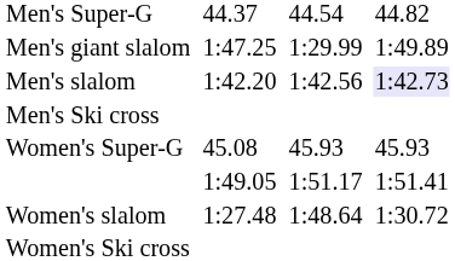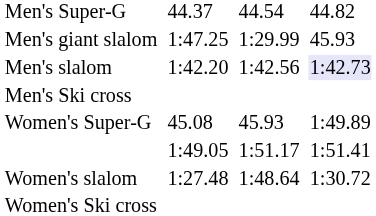 <table>
 <tr>
 <td>Men's Super-G</td>
 <td></td>
 <td>44.37</td>
 <td></td>
 <td>44.54</td>
 <td></td>
 <td>44.82</td>
 </tr>
 <tr>
 <td>Men's giant slalom</td>
 <td></td>
 <td>1:47.25</td>
 <td></td>
 <td>1:29.99</td>
 <td></td>
-<td>1:49.89</td>
+<td>45.93</td>
 </tr>
 <tr>
 <td>Men's slalom</td>
 <td></td>
 <td>1:42.20</td>
 <td></td>
 <td>1:42.56</td>
 <td></td>
 <td style="background: lavender;">1:42.73</td>
 </tr>
 <tr>
 <td>Men's Ski cross</td>
 <td colspan=2></td>
 <td colspan=2></td>
 <td colspan=2></td>
 </tr>
 <tr>
 <td>Women's Super-G</td>
 <td></td>
 <td>45.08</td>
 <td></td>
 <td>45.93</td>
 <td></td>
-<td>45.93</td>
+<td>1:49.89</td>
 </tr>
 <tr>
 <td></td>
 <td></td>
 <td>1:49.05</td>
 <td></td>
 <td>1:51.17</td>
 <td></td>
 <td>1:51.41</td>
 </tr>
 <tr>
 <td>Women's slalom</td>
 <td></td>
 <td>1:27.48</td>
 <td></td>
 <td>1:48.64</td>
 <td></td>
 <td>1:30.72</td>
 </tr>
 <tr>
 <td>Women's Ski cross</td>
 <td colspan=2></td>
 <td colspan=2></td>
 <td colspan=2></td>
 </tr>
 </table>
